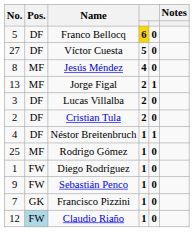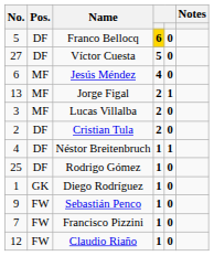 <table class="wikitable sortable" style="text-align: center">
 <tr>
 <th rowspan="2">No.</th>
 <th rowspan="2">Pos.</th>
 <th rowspan="2">Name</th>
 <th colspan="2"></th>
 <th colspan="2">Notes</th>
 </tr>
 <tr>
 <th></th>
 <th></th>
 <th></th>
 </tr>
 <tr>
 <td>5</td>
 <td>DF</td>
 <td>Franco Bellocq</td>
 <td style="background: gold;"><strong>6</strong></td>
 <td><strong>0</strong></td>
 <td></td>
 </tr>
 <tr>
 <td>27</td>
 <td>DF</td>
 <td>Víctor Cuesta</td>
 <td><strong>5</strong></td>
 <td><strong>0</strong></td>
 <td></td>
 </tr>
 <tr>
-<td>8</td>
+<td>6</td>
 <td>MF</td>
 <td><a href='#'>Jesús Méndez</a></td>
 <td><strong>4</strong></td>
 <td><strong>0</strong></td>
 <td></td>
 </tr>
 <tr>
 <td>13</td>
 <td>MF</td>
 <td>Jorge Figal</td>
 <td><strong>2</strong></td>
 <td><strong>1</strong></td>
 <td></td>
 </tr>
 <tr>
 <td>3</td>
-<td>DF</td>
+<td>MF</td>
 <td>Lucas Villalba</td>
 <td><strong>2</strong></td>
 <td><strong>0</strong></td>
 <td></td>
 </tr>
 <tr>
 <td>2</td>
 <td>DF</td>
 <td><a href='#'>Cristian Tula</a></td>
 <td><strong>2</strong></td>
 <td><strong>0</strong></td>
 <td></td>
 </tr>
 <tr>
 <td>4</td>
 <td>DF</td>
 <td>Néstor Breitenbruch</td>
 <td><strong>1</strong></td>
 <td><strong>1</strong></td>
 <td></td>
 </tr>
 <tr>
 <td>25</td>
-<td>MF</td>
+<td>DF</td>
 <td>Rodrigo Gómez</td>
 <td><strong>1</strong></td>
 <td><strong>0</strong></td>
 <td></td>
 </tr>
 <tr>
 <td>1</td>
-<td>FW</td>
+<td>GK</td>
 <td>Diego Rodríguez</td>
 <td><strong>1</strong></td>
 <td><strong>0</strong></td>
 <td></td>
 </tr>
 <tr>
 <td>9</td>
 <td>FW</td>
 <td><a href='#'>Sebastián Penco</a></td>
 <td><strong>1</strong></td>
 <td><strong>0</strong></td>
 <td></td>
 </tr>
 <tr>
 <td>7</td>
-<td>GK</td>
+<td>FW</td>
 <td>Francisco Pizzini</td>
 <td><strong>1</strong></td>
 <td><strong>0</strong></td>
 <td></td>
 </tr>
 <tr>
 <td>12</td>
-<td style="background: lightblue;">FW</td>
+<td>FW</td>
 <td><a href='#'>Claudio Riaño</a></td>
 <td><strong>1</strong></td>
 <td><strong>0</strong></td>
 <td></td>
 </tr>
 </table>
